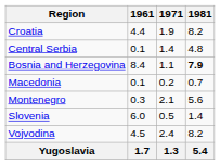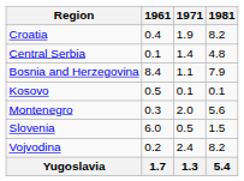 <table class="wikitable" style="float: right;">
 <tr>
 <th scope="col">Region</th>
 <th scope="col">1961</th>
 <th scope="col">1971</th>
 <th scope="col">1981</th>
 </tr>
 <tr>
 <td><a href='#'>Croatia</a></td>
-<td>4.4</td>
+<td>0.4</td>
 <td>1.9</td>
 <td>8.2</td>
 </tr>
 <tr>
 <td><a href='#'>Central Serbia</a></td>
 <td>0.1</td>
 <td>1.4</td>
 <td>4.8</td>
 </tr>
 <tr>
 <td><a href='#'>Bosnia and Herzegovina</a></td>
 <td>8.4</td>
 <td>1.1</td>
-<td><strong>7.9</strong></td>
+<td>7.9</td>
 </tr>
 <tr>
-<td><a href='#'>Macedonia</a></td>
+<td><a href='#'>Kosovo</a></td>
+<td>0.5</td>
 <td>0.1</td>
-<td>0.2</td>
-<td>0.7</td>
+<td>0.1</td>
 </tr>
 <tr>
 <td><a href='#'>Montenegro</a></td>
 <td>0.3</td>
-<td>2.1</td>
+<td>2.0</td>
 <td>5.6</td>
 </tr>
 <tr>
 <td><a href='#'>Slovenia</a></td>
 <td>6.0</td>
 <td>0.5</td>
-<td>1.4</td>
+<td>1.5</td>
 </tr>
 <tr>
 <td><a href='#'>Vojvodina</a></td>
-<td>4.5</td>
+<td>0.2</td>
 <td>2.4</td>
 <td>8.2</td>
 </tr>
 <tr>
 <th>Yugoslavia</th>
 <th>1.7</th>
 <th>1.3</th>
 <th>5.4</th>
 </tr>
 </table>
